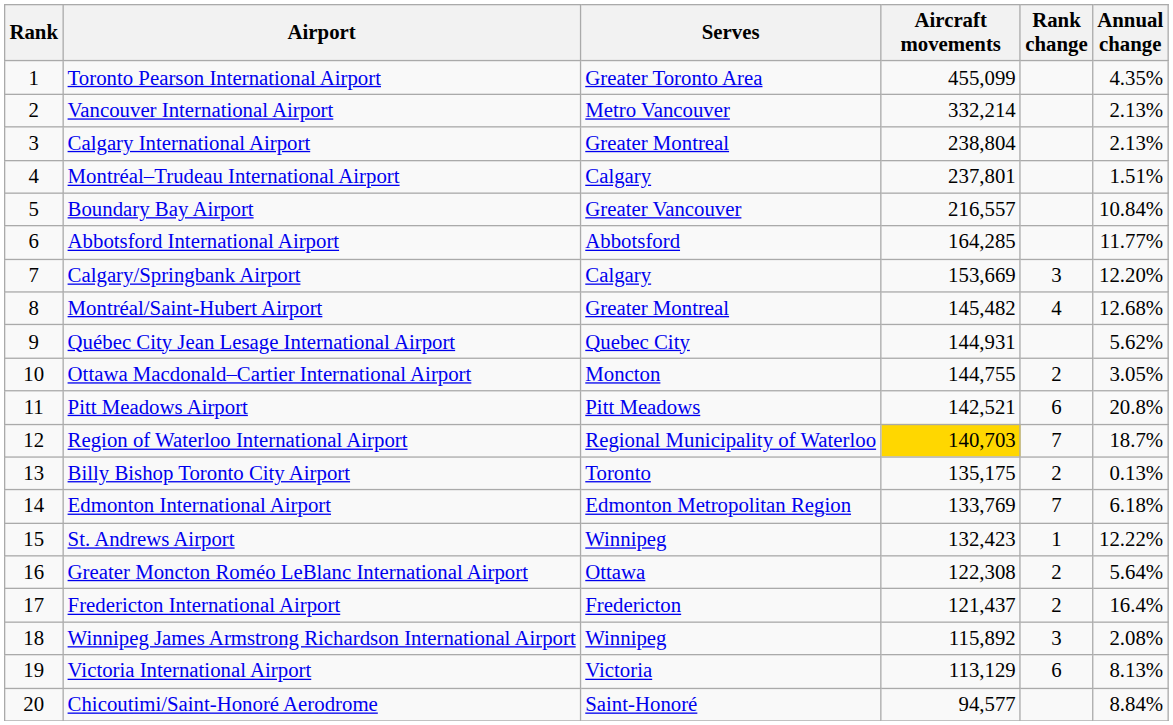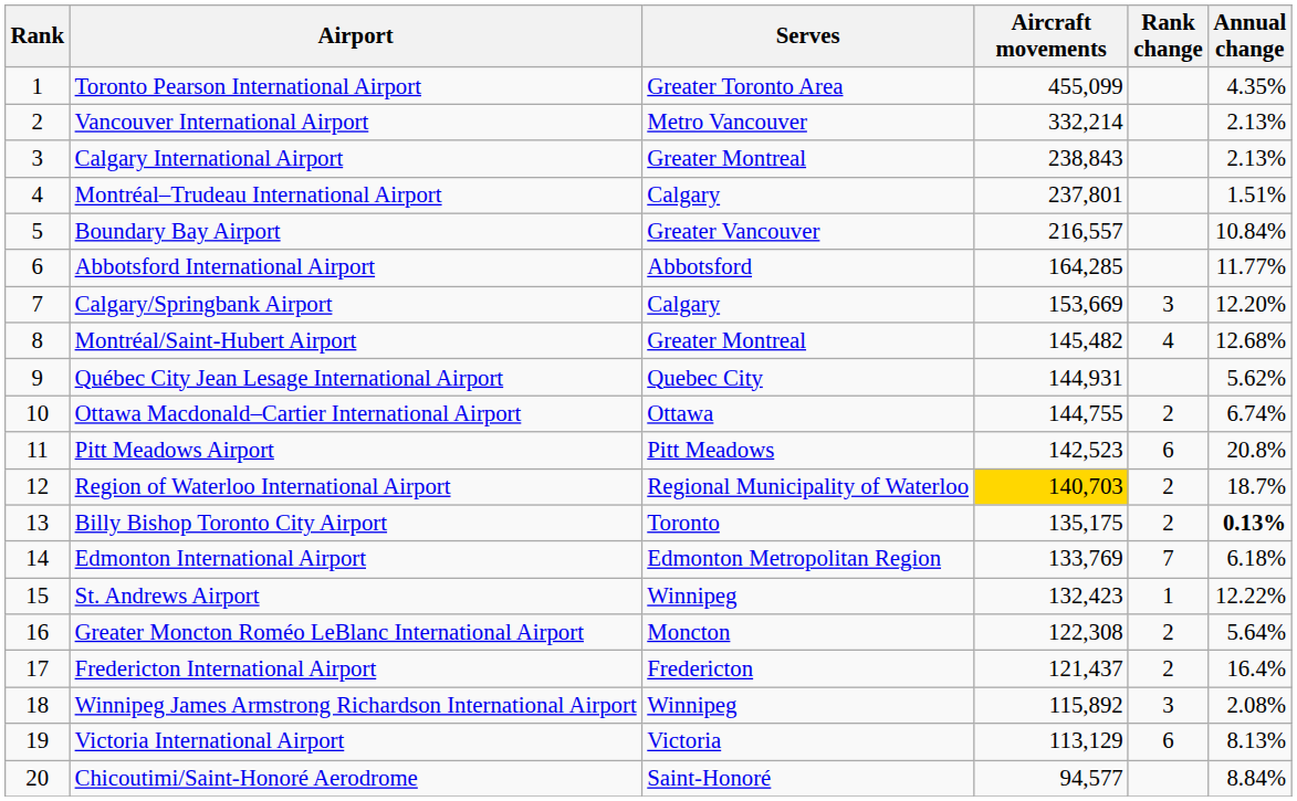 <table class="wikitable sortable">
 <tr>
 <th>Rank</th>
 <th>Airport</th>
 <th>Serves</th>
 <th style="width:100px">Aircraft<br>movements</th>
 <th data-sort-type=number>Rank<br>change</th>
 <th data-sort-type=number>Annual<br>change</th>
 </tr>
 <tr>
 <td style="text-align:center;">1</td>
 <td><a href='#'>Toronto Pearson International Airport</a></td>
 <td><a href='#'>Greater Toronto Area</a></td>
 <td align="right">455,099</td>
 <td style="text-align:center;"></td>
 <td align="right">4.35% </td>
 </tr>
 <tr>
 <td style="text-align:center;">2</td>
 <td><a href='#'>Vancouver International Airport</a></td>
 <td><a href='#'>Metro Vancouver</a></td>
 <td align="right">332,214</td>
 <td style="text-align:center;"></td>
 <td align="right">2.13% </td>
 </tr>
 <tr>
 <td style="text-align:center;">3</td>
 <td><a href='#'>Calgary International Airport</a></td>
 <td><a href='#'>Greater Montreal</a></td>
-<td align="right">238,804</td>
+<td align="right">238,843</td>
 <td style="text-align:center;"></td>
 <td align="right">2.13% </td>
 </tr>
 <tr>
 <td style="text-align:center;">4</td>
 <td><a href='#'>Montréal–Trudeau International Airport</a></td>
 <td><a href='#'>Calgary</a></td>
 <td align="right">237,801</td>
 <td style="text-align:center;"></td>
 <td align="right">1.51% </td>
 </tr>
 <tr>
 <td style="text-align:center;">5</td>
 <td><a href='#'>Boundary Bay Airport</a></td>
 <td><a href='#'>Greater Vancouver</a></td>
 <td align="right">216,557</td>
 <td style="text-align:center;"></td>
 <td align="right">10.84% </td>
 </tr>
 <tr>
 <td style="text-align:center;">6</td>
 <td><a href='#'>Abbotsford International Airport</a></td>
 <td><a href='#'>Abbotsford</a></td>
 <td align="right">164,285</td>
 <td style="text-align:center;"></td>
 <td align="right">11.77% </td>
 </tr>
 <tr>
 <td style="text-align:center;">7</td>
 <td><a href='#'>Calgary/Springbank Airport</a></td>
 <td><a href='#'>Calgary</a></td>
 <td align="right">153,669</td>
 <td style="text-align:center;">3 </td>
 <td align="right">12.20% </td>
 </tr>
 <tr>
 <td style="text-align:center;">8</td>
 <td><a href='#'>Montréal/Saint-Hubert Airport</a></td>
 <td><a href='#'>Greater Montreal</a></td>
 <td align="right">145,482</td>
 <td style="text-align:center;">4 </td>
 <td align="right">12.68% </td>
 </tr>
 <tr>
 <td style="text-align:center;">9</td>
 <td><a href='#'>Québec City Jean Lesage International Airport</a></td>
 <td><a href='#'>Quebec City</a></td>
 <td align="right">144,931</td>
 <td style="text-align:center;"></td>
 <td align="right">5.62% </td>
 </tr>
 <tr>
 <td style="text-align:center;">10</td>
 <td><a href='#'>Ottawa Macdonald–Cartier International Airport</a></td>
-<td><a href='#'>Moncton</a></td>
+<td><a href='#'>Ottawa</a></td>
 <td align="right">144,755</td>
 <td style="text-align:center;">2 </td>
-<td align="right">3.05% </td>
+<td align="right">6.74% </td>
 </tr>
 <tr>
 <td style="text-align:center;">11</td>
 <td><a href='#'>Pitt Meadows Airport</a></td>
 <td><a href='#'>Pitt Meadows</a></td>
-<td align="right">142,521</td>
+<td align="right">142,523</td>
 <td style="text-align:center;">6 </td>
 <td align="right">20.8% </td>
 </tr>
 <tr>
 <td style="text-align:center;">12</td>
 <td><a href='#'>Region of Waterloo International Airport</a></td>
 <td><a href='#'>Regional Municipality of Waterloo</a></td>
 <td align="right" style="background: gold;">140,703</td>
-<td style="text-align:center;">7 </td>
+<td style="text-align:center;">2 </td>
 <td align="right">18.7% </td>
 </tr>
 <tr>
 <td style="text-align:center;">13</td>
 <td><a href='#'>Billy Bishop Toronto City Airport</a></td>
 <td><a href='#'>Toronto</a></td>
 <td align="right">135,175</td>
 <td style="text-align:center;">2 </td>
-<td align="right">0.13% </td>
+<td align="right"><strong>0.13% </strong></td>
 </tr>
 <tr>
 <td style="text-align:center;">14</td>
 <td><a href='#'>Edmonton International Airport</a></td>
 <td><a href='#'>Edmonton Metropolitan Region</a></td>
 <td align="right">133,769</td>
 <td style="text-align:center;">7 </td>
 <td align="right">6.18% </td>
 </tr>
 <tr>
 <td style="text-align:center;">15</td>
 <td><a href='#'>St. Andrews Airport</a></td>
 <td><a href='#'>Winnipeg</a></td>
 <td align="right">132,423</td>
 <td style="text-align:center;">1 </td>
 <td align="right">12.22% </td>
 </tr>
 <tr>
 <td style="text-align:center;">16</td>
 <td><a href='#'>Greater Moncton Roméo LeBlanc International Airport</a></td>
-<td><a href='#'>Ottawa</a></td>
+<td><a href='#'>Moncton</a></td>
 <td align="right">122,308</td>
 <td style="text-align:center;">2 </td>
 <td align="right">5.64% </td>
 </tr>
 <tr>
 <td style="text-align:center;">17</td>
 <td><a href='#'>Fredericton International Airport</a></td>
 <td><a href='#'>Fredericton</a></td>
 <td align="right">121,437</td>
 <td style="text-align:center;">2 </td>
 <td align="right">16.4% </td>
 </tr>
 <tr>
 <td style="text-align:center;">18</td>
 <td><a href='#'>Winnipeg James Armstrong Richardson International Airport</a></td>
 <td><a href='#'>Winnipeg</a></td>
 <td align="right">115,892</td>
 <td style="text-align:center;">3 </td>
 <td align="right">2.08% </td>
 </tr>
 <tr>
 <td style="text-align:center;">19</td>
 <td><a href='#'>Victoria International Airport</a></td>
 <td><a href='#'>Victoria</a></td>
 <td align="right">113,129</td>
 <td style="text-align:center;">6 </td>
 <td align="right">8.13% </td>
 </tr>
 <tr>
 <td style="text-align:center;">20</td>
 <td><a href='#'>Chicoutimi/Saint-Honoré Aerodrome</a></td>
 <td><a href='#'>Saint-Honoré</a></td>
 <td align="right">94,577</td>
 <td style="text-align:center;"></td>
 <td align="right">8.84% </td>
 </tr>
 </table>
